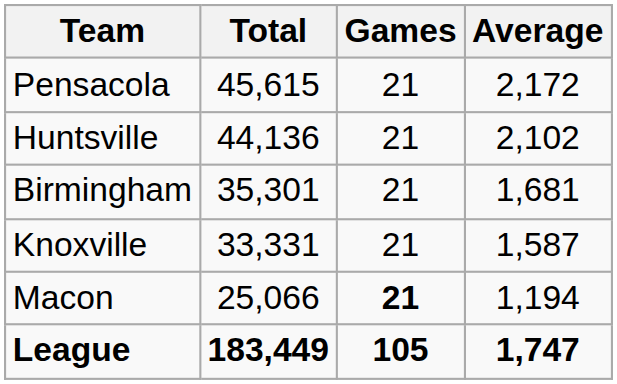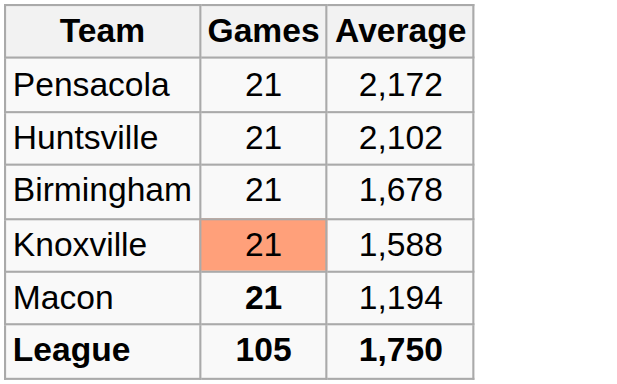 <table class="wikitable">
 <tr>
 <th>Team</th>
-<th>Total</th>
 <th>Games</th>
 <th>Average</th>
 </tr>
 <tr align=center>
 <td align=left>Pensacola</td>
-<td>45,615</td>
 <td>21</td>
 <td>2,172</td>
 </tr>
 <tr align=center>
 <td align=left>Huntsville</td>
-<td>44,136</td>
 <td>21</td>
 <td>2,102</td>
 </tr>
 <tr align=center>
 <td align=left>Birmingham</td>
-<td>35,301</td>
 <td>21</td>
-<td>1,681</td>
+<td>1,678</td>
 </tr>
 <tr align=center>
 <td align=left>Knoxville</td>
-<td>33,331</td>
-<td>21</td>
-<td>1,587</td>
+<td style="background: lightsalmon;">21</td>
+<td>1,588</td>
 </tr>
 <tr align=center>
 <td align=left>Macon</td>
-<td>25,066</td>
 <td><strong>21</strong></td>
 <td>1,194</td>
 </tr>
 <tr align=center>
 <td align=left><strong>League</strong></td>
-<td><strong>183,449</strong></td>
 <td><strong>105</strong></td>
-<td><strong>1,747</strong></td>
+<td><strong>1,750</strong></td>
 </tr>
 </table>
